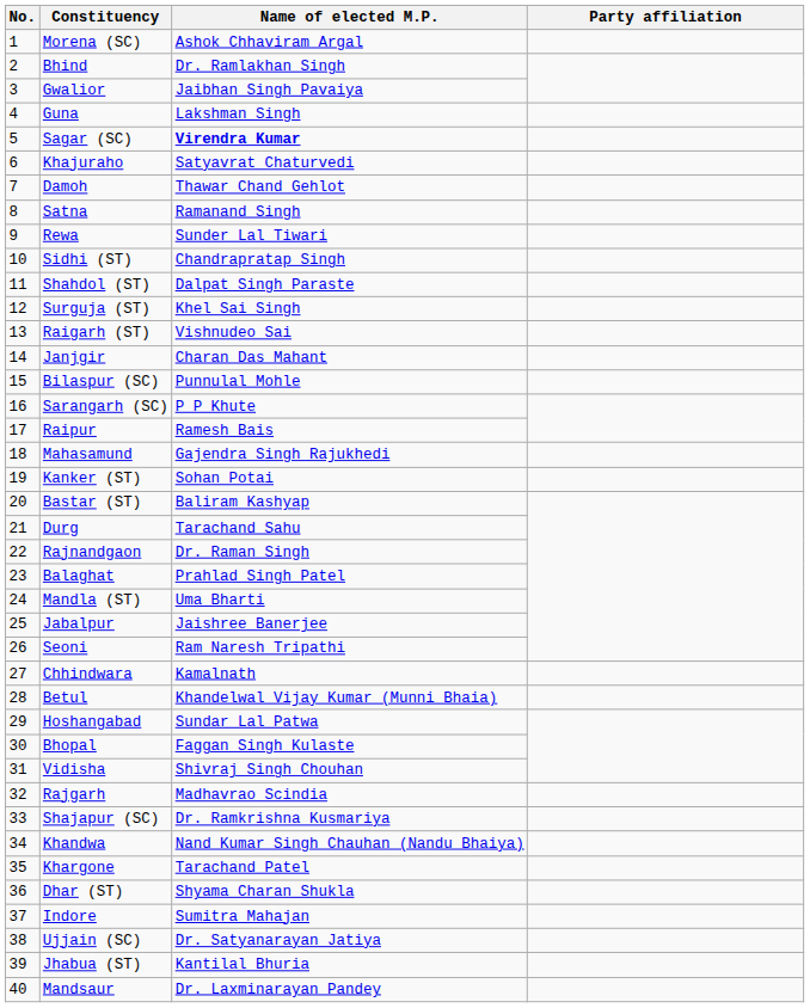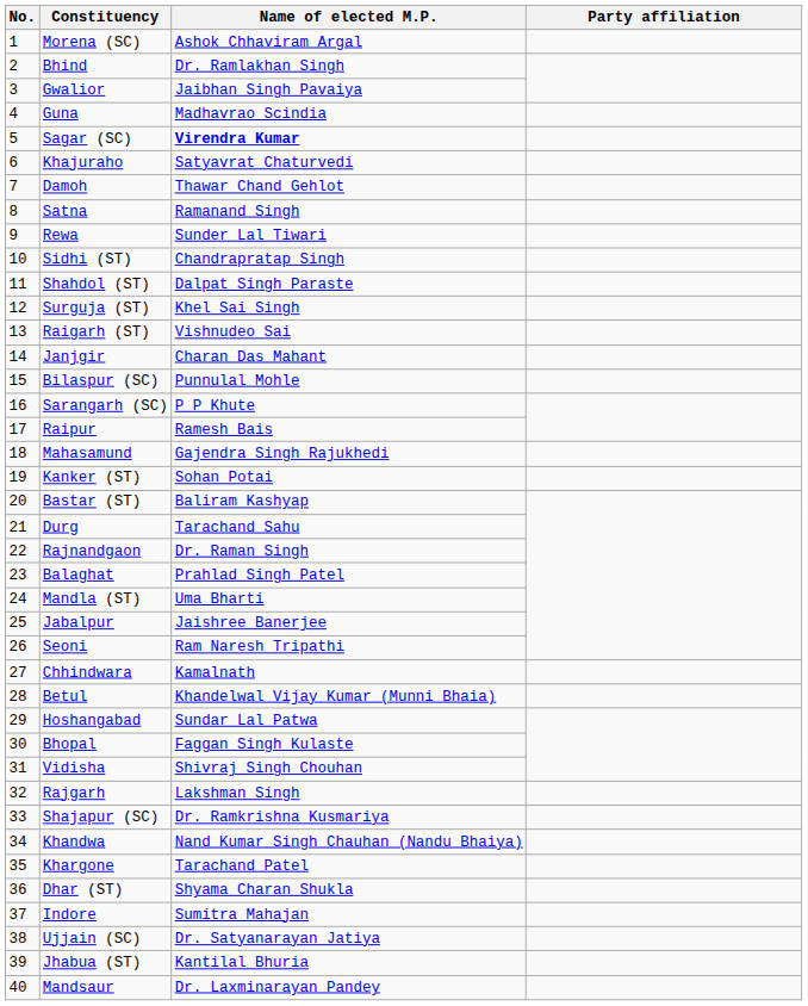 <table class="sortable wikitable">
 <tr>
 <th>No.</th>
 <th>Constituency</th>
 <th>Name of elected M.P.</th>
 <th colspan="2" style="width:18em">Party affiliation</th>
 </tr>
 <tr>
 <td>1</td>
 <td><a href='#'>Morena</a> (SC)</td>
 <td><a href='#'>Ashok Chhaviram Argal</a></td>
 <td></td>
 </tr>
 <tr>
 <td>2</td>
 <td><a href='#'>Bhind</a></td>
 <td><a href='#'>Dr. Ramlakhan Singh</a></td>
 </tr>
 <tr>
 <td>3</td>
 <td><a href='#'>Gwalior</a></td>
 <td><a href='#'>Jaibhan Singh Pavaiya</a></td>
 </tr>
 <tr>
 <td>4</td>
 <td><a href='#'>Guna</a></td>
-<td><a href='#'>Lakshman Singh</a></td>
+<td><a href='#'>Madhavrao Scindia</a></td>
 <td></td>
 </tr>
 <tr>
 <td>5</td>
 <td><a href='#'>Sagar</a> (SC)</td>
 <td><strong><a href='#'>Virendra Kumar</a></strong></td>
 <td></td>
 </tr>
 <tr>
 <td>6</td>
 <td><a href='#'>Khajuraho</a></td>
 <td><a href='#'>Satyavrat Chaturvedi</a></td>
 <td></td>
 </tr>
 <tr>
 <td>7</td>
 <td><a href='#'>Damoh</a></td>
 <td><a href='#'>Thawar Chand Gehlot</a></td>
 <td></td>
 </tr>
 <tr>
 <td>8</td>
 <td><a href='#'>Satna</a></td>
 <td><a href='#'>Ramanand Singh</a></td>
 </tr>
 <tr>
 <td>9</td>
 <td><a href='#'>Rewa</a></td>
 <td><a href='#'>Sunder Lal Tiwari</a></td>
 <td></td>
 </tr>
 <tr>
 <td>10</td>
 <td><a href='#'>Sidhi</a> (ST)</td>
 <td><a href='#'>Chandrapratap Singh</a></td>
 <td></td>
 </tr>
 <tr>
 <td>11</td>
 <td><a href='#'>Shahdol</a> (ST)</td>
 <td><a href='#'>Dalpat Singh Paraste</a></td>
 </tr>
 <tr>
 <td>12</td>
 <td><a href='#'>Surguja</a> (ST)</td>
 <td><a href='#'>Khel Sai Singh</a></td>
 <td></td>
 </tr>
 <tr>
 <td>13</td>
 <td><a href='#'>Raigarh</a> (ST)</td>
 <td><a href='#'>Vishnudeo Sai</a></td>
 <td></td>
 </tr>
 <tr>
 <td>14</td>
 <td><a href='#'>Janjgir</a></td>
 <td><a href='#'>Charan Das Mahant</a></td>
 <td></td>
 </tr>
 <tr>
 <td>15</td>
 <td><a href='#'>Bilaspur</a> (SC)</td>
 <td><a href='#'>Punnulal Mohle</a></td>
 <td></td>
 </tr>
 <tr>
 <td>16</td>
 <td><a href='#'>Sarangarh</a> (SC)</td>
 <td><a href='#'>P P Khute</a></td>
 </tr>
 <tr>
 <td>17</td>
 <td><a href='#'>Raipur</a></td>
 <td><a href='#'>Ramesh Bais</a></td>
 </tr>
 <tr>
 <td>18</td>
 <td><a href='#'>Mahasamund</a></td>
 <td><a href='#'>Gajendra Singh Rajukhedi</a></td>
 <td></td>
 </tr>
 <tr>
 <td>19</td>
 <td><a href='#'>Kanker</a> (ST)</td>
 <td><a href='#'>Sohan Potai</a></td>
 <td></td>
 </tr>
 <tr>
 <td>20</td>
 <td><a href='#'>Bastar</a> (ST)</td>
 <td><a href='#'>Baliram Kashyap</a></td>
 </tr>
 <tr>
 <td>21</td>
 <td><a href='#'>Durg</a></td>
 <td><a href='#'>Tarachand Sahu</a></td>
 </tr>
 <tr>
 <td>22</td>
 <td><a href='#'>Rajnandgaon</a></td>
 <td><a href='#'>Dr. Raman Singh</a></td>
 </tr>
 <tr>
 <td>23</td>
 <td><a href='#'>Balaghat</a></td>
 <td><a href='#'>Prahlad Singh Patel</a></td>
 </tr>
 <tr>
 <td>24</td>
 <td><a href='#'>Mandla</a> (ST)</td>
 <td><a href='#'>Uma Bharti</a></td>
 </tr>
 <tr>
 <td>25</td>
 <td><a href='#'>Jabalpur</a></td>
 <td><a href='#'>Jaishree Banerjee</a></td>
 </tr>
 <tr>
 <td>26</td>
 <td><a href='#'>Seoni</a></td>
 <td><a href='#'>Ram Naresh Tripathi</a></td>
 </tr>
 <tr>
 <td>27</td>
 <td><a href='#'>Chhindwara</a></td>
 <td><a href='#'>Kamalnath</a></td>
 <td></td>
 </tr>
 <tr>
 <td>28</td>
 <td><a href='#'>Betul</a></td>
 <td><a href='#'>Khandelwal Vijay Kumar (Munni Bhaia)</a></td>
 <td></td>
 </tr>
 <tr>
 <td>29</td>
 <td><a href='#'>Hoshangabad</a></td>
 <td><a href='#'>Sundar Lal Patwa</a></td>
 </tr>
 <tr>
 <td>30</td>
 <td><a href='#'>Bhopal</a></td>
 <td><a href='#'>Faggan Singh Kulaste</a></td>
 </tr>
 <tr>
 <td>31</td>
 <td><a href='#'>Vidisha</a></td>
 <td><a href='#'>Shivraj Singh Chouhan</a></td>
 </tr>
 <tr>
 <td>32</td>
 <td><a href='#'>Rajgarh</a></td>
-<td><a href='#'>Madhavrao Scindia</a></td>
+<td><a href='#'>Lakshman Singh</a></td>
 <td></td>
 </tr>
 <tr>
 <td>33</td>
 <td><a href='#'>Shajapur</a> (SC)</td>
 <td><a href='#'>Dr. Ramkrishna Kusmariya</a></td>
 <td></td>
 </tr>
 <tr>
 <td>34</td>
 <td><a href='#'>Khandwa</a></td>
 <td><a href='#'>Nand Kumar Singh Chauhan (Nandu Bhaiya)</a></td>
 </tr>
 <tr>
 <td>35</td>
 <td><a href='#'>Khargone</a></td>
 <td><a href='#'>Tarachand Patel</a></td>
 <td></td>
 </tr>
 <tr>
 <td>36</td>
 <td><a href='#'>Dhar</a> (ST)</td>
 <td><a href='#'>Shyama Charan Shukla</a></td>
 </tr>
 <tr>
 <td>37</td>
 <td><a href='#'>Indore</a></td>
 <td><a href='#'>Sumitra Mahajan</a></td>
 <td></td>
 </tr>
 <tr>
 <td>38</td>
 <td><a href='#'>Ujjain</a> (SC)</td>
 <td><a href='#'>Dr. Satyanarayan Jatiya</a></td>
 </tr>
 <tr>
 <td>39</td>
 <td><a href='#'>Jhabua</a> (ST)</td>
 <td><a href='#'>Kantilal Bhuria</a></td>
 <td></td>
 </tr>
 <tr>
 <td>40</td>
 <td><a href='#'>Mandsaur</a></td>
 <td><a href='#'>Dr. Laxminarayan Pandey</a></td>
 <td></td>
 </tr>
 </table>
